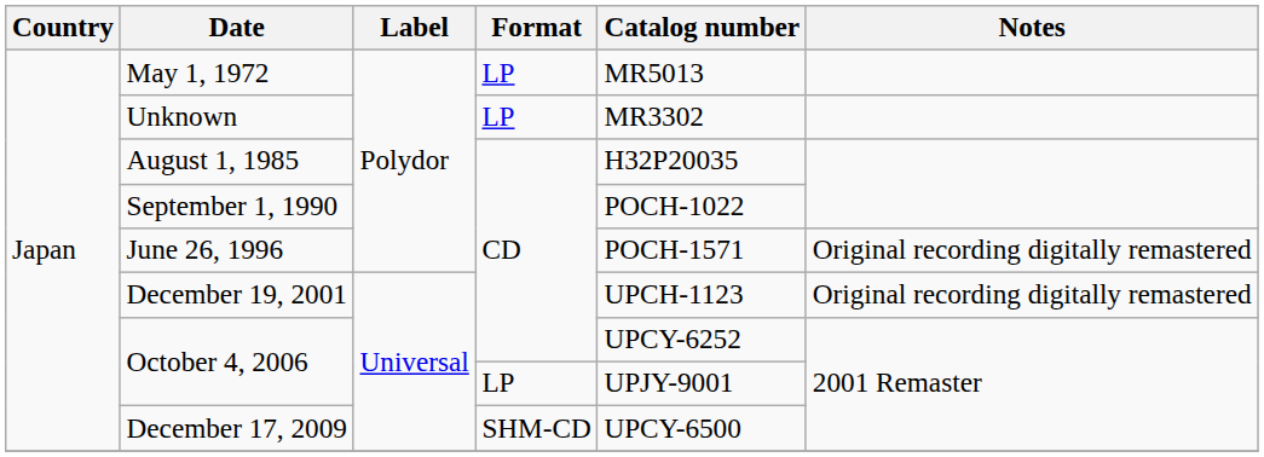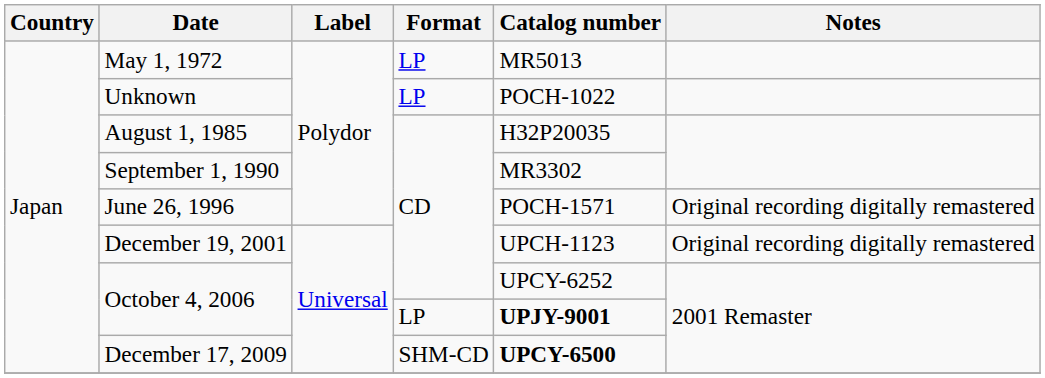 <table class="wikitable">
 <tr>
 <th>Country</th>
 <th>Date</th>
 <th>Label</th>
 <th>Format</th>
 <th>Catalog number</th>
 <th>Notes</th>
 </tr>
 <tr>
 <td rowspan="9">Japan</td>
 <td>May 1, 1972</td>
 <td rowspan="5">Polydor</td>
 <td><a href='#'>LP</a></td>
 <td>MR5013</td>
 </tr>
 <tr>
 <td>Unknown</td>
 <td><a href='#'>LP</a></td>
-<td>MR3302</td>
+<td>POCH-1022</td>
 <td></td>
 </tr>
 <tr>
 <td>August 1, 1985</td>
 <td rowspan="5">CD</td>
 <td>H32P20035</td>
 </tr>
 <tr>
 <td>September 1, 1990</td>
-<td>POCH-1022</td>
+<td>MR3302</td>
 </tr>
 <tr>
 <td>June 26, 1996</td>
 <td>POCH-1571</td>
 <td>Original recording digitally remastered</td>
 </tr>
 <tr>
 <td>December 19, 2001</td>
 <td rowspan="4"><a href='#'>Universal</a></td>
 <td>UPCH-1123</td>
 <td>Original recording digitally remastered</td>
 </tr>
 <tr>
 <td rowspan="2">October 4, 2006</td>
 <td>UPCY-6252</td>
 <td rowspan="3">2001 Remaster</td>
 </tr>
 <tr>
 <td>LP</td>
-<td>UPJY-9001</td>
+<td><strong>UPJY-9001</strong></td>
 </tr>
 <tr>
 <td>December 17, 2009</td>
 <td>SHM-CD</td>
-<td>UPCY-6500</td>
+<td><strong>UPCY-6500</strong></td>
 </tr>
 <tr>
 </tr>
 </table>
